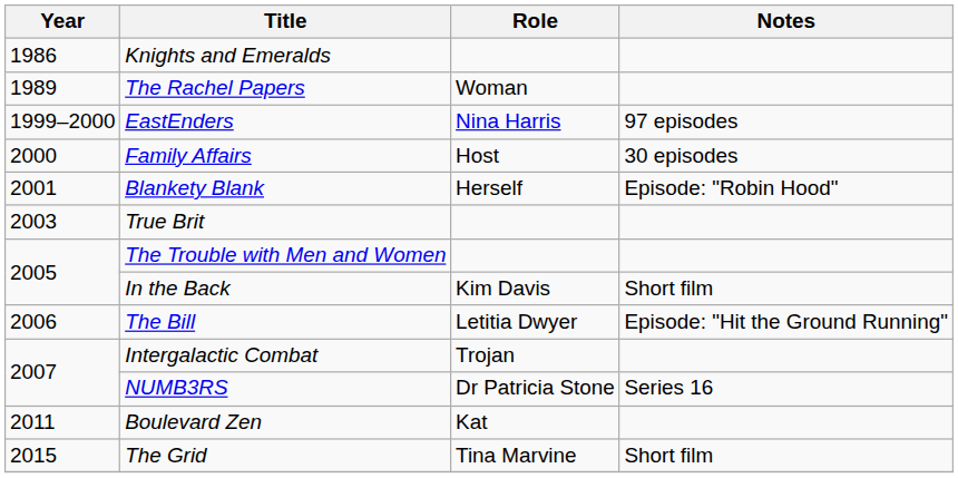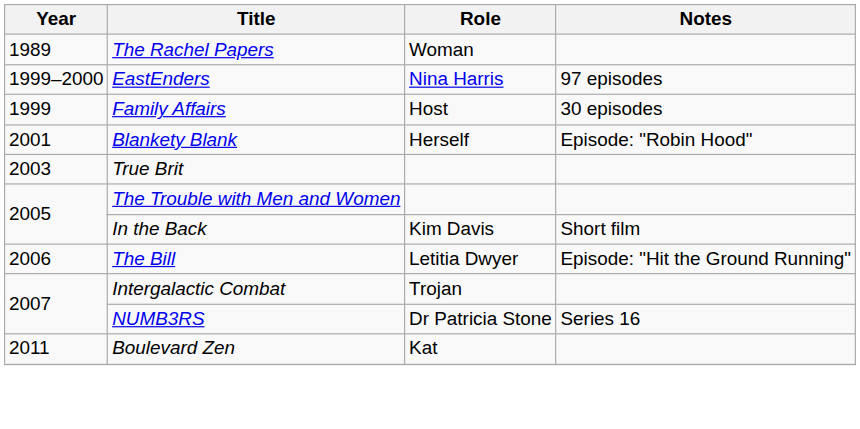 <table class="wikitable sortable">
 <tr>
 <th>Year</th>
 <th>Title</th>
 <th>Role</th>
 <th class="unsortable">Notes</th>
-</tr>
-<tr>
-<td>1986</td>
-<td><em>Knights and Emeralds</em></td>
-<td></td>
-<td></td>
 </tr>
 <tr>
 <td>1989</td>
 <td><em><a href='#'>The Rachel Papers</a></em></td>
 <td>Woman</td>
 <td></td>
 </tr>
 <tr>
 <td>1999–2000</td>
 <td><em><a href='#'>EastEnders</a></em></td>
 <td><a href='#'>Nina Harris</a></td>
 <td>97 episodes</td>
 </tr>
 <tr>
-<td>2000</td>
+<td>1999</td>
 <td><em><a href='#'>Family Affairs</a></em></td>
 <td>Host</td>
 <td>30 episodes</td>
 </tr>
 <tr>
 <td>2001</td>
 <td><em><a href='#'>Blankety Blank</a></em></td>
 <td>Herself</td>
 <td>Episode: "Robin Hood"</td>
 </tr>
 <tr>
 <td>2003</td>
 <td><em>True Brit</em></td>
 <td></td>
 <td></td>
 </tr>
 <tr>
 <td rowspan="2">2005</td>
 <td><em><a href='#'>The Trouble with Men and Women</a></em></td>
 <td></td>
 <td></td>
 </tr>
 <tr>
 <td><em>In the Back</em></td>
 <td>Kim Davis</td>
 <td>Short film</td>
 </tr>
 <tr>
 <td>2006</td>
 <td><em><a href='#'>The Bill</a></em></td>
 <td>Letitia Dwyer</td>
 <td>Episode: "Hit the Ground Running"</td>
 </tr>
 <tr>
 <td rowspan="2">2007</td>
 <td><em>Intergalactic Combat</em></td>
 <td>Trojan</td>
 <td></td>
 </tr>
 <tr>
 <td><em><a href='#'>NUMB3RS</a></em></td>
 <td>Dr Patricia Stone</td>
 <td>Series 16</td>
 </tr>
 <tr>
 <td>2011</td>
 <td><em>Boulevard Zen</em></td>
 <td>Kat</td>
 <td></td>
 </tr>
 <tr>
-<td>2015</td>
-<td><em>The Grid</em></td>
-<td>Tina Marvine</td>
-<td>Short film</td>
-</tr>
-<tr>
 </tr>
 </table>
